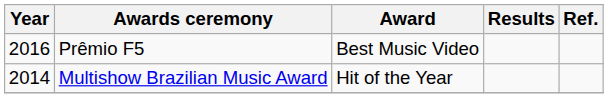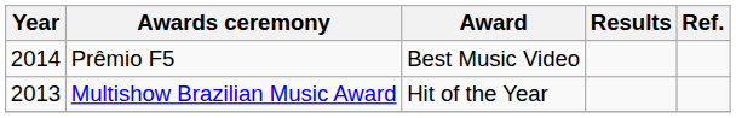 <table class="wikitable">
 <tr>
 <th>Year</th>
 <th>Awards ceremony</th>
 <th>Award</th>
 <th>Results</th>
 <th>Ref.</th>
 </tr>
 <tr>
-<td>2016</td>
+<td>2014</td>
 <td>Prêmio F5</td>
 <td>Best Music Video</td>
 <td></td>
 <td></td>
 </tr>
 <tr>
-<td>2014</td>
+<td>2013</td>
 <td><a href='#'>Multishow Brazilian Music Award</a></td>
 <td>Hit of the Year</td>
 <td></td>
 <td></td>
 </tr>
 <tr>
 </tr>
 </table>
